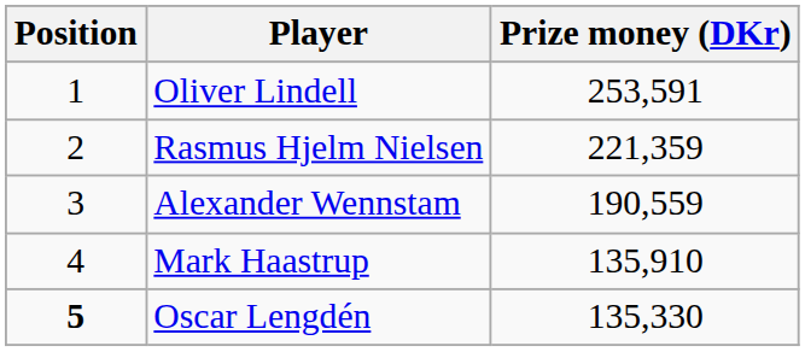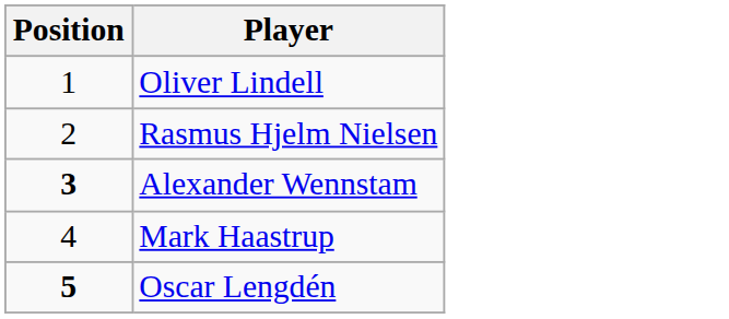 <table class=wikitable>
 <tr>
 <th>Position</th>
 <th>Player</th>
-<th>Prize money (<a href='#'>DKr</a>)</th>
 </tr>
 <tr>
 <td align=center>1</td>
 <td> <a href='#'>Oliver Lindell</a></td>
-<td align=center>253,591</td>
 </tr>
 <tr>
 <td align=center>2</td>
 <td> <a href='#'>Rasmus Hjelm Nielsen</a></td>
-<td align=center>221,359</td>
 </tr>
 <tr>
-<td align=center>3</td>
+<td align=center><strong>3</strong></td>
 <td> <a href='#'>Alexander Wennstam</a></td>
-<td align=center>190,559</td>
 </tr>
 <tr>
 <td align=center>4</td>
 <td> <a href='#'>Mark Haastrup</a></td>
-<td align=center>135,910</td>
 </tr>
 <tr>
 <td align=center><strong>5</strong></td>
 <td> <a href='#'>Oscar Lengdén</a></td>
-<td align=center>135,330</td>
 </tr>
 </table>
